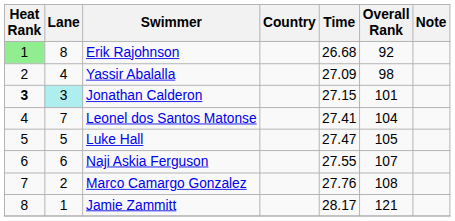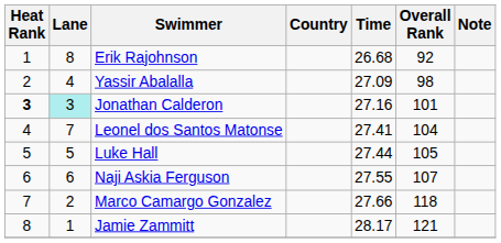 <table class="wikitable" style="text-align:center">
 <tr>
 <th>Heat <br>Rank</th>
 <th>Lane</th>
 <th>Swimmer</th>
 <th>Country</th>
 <th>Time</th>
 <th>Overall<br>Rank</th>
 <th>Note</th>
 </tr>
 <tr>
-<td style="background: lightgreen;">1</td>
+<td>1</td>
 <td>8</td>
 <td align=left><a href='#'>Erik Rajohnson</a></td>
 <td align=left></td>
 <td>26.68</td>
 <td>92</td>
 <td></td>
 </tr>
 <tr>
 <td>2</td>
 <td>4</td>
 <td align=left><a href='#'>Yassir Abalalla</a></td>
 <td align=left></td>
 <td>27.09</td>
 <td>98</td>
 <td></td>
 </tr>
 <tr>
 <td><strong>3</strong></td>
 <td style="background: paleturquoise;">3</td>
 <td align=left><a href='#'>Jonathan Calderon</a></td>
 <td align=left></td>
-<td>27.15</td>
+<td>27.16</td>
 <td>101</td>
 <td></td>
 </tr>
 <tr>
 <td>4</td>
 <td>7</td>
 <td align=left><a href='#'>Leonel dos Santos Matonse</a></td>
 <td align=left></td>
 <td>27.41</td>
 <td>104</td>
 <td></td>
 </tr>
 <tr>
 <td>5</td>
 <td>5</td>
 <td align=left><a href='#'>Luke Hall</a></td>
 <td align=left></td>
-<td align=left>27.47</td>
+<td align=left>27.44</td>
 <td>105</td>
 <td></td>
 </tr>
 <tr>
 <td>6</td>
 <td>6</td>
 <td align=left><a href='#'>Naji Askia Ferguson</a></td>
 <td align=left></td>
 <td>27.55</td>
 <td>107</td>
 <td></td>
 </tr>
 <tr>
 <td>7</td>
 <td>2</td>
 <td align=left><a href='#'>Marco Camargo Gonzalez</a></td>
 <td align=left></td>
-<td>27.76</td>
-<td>108</td>
+<td>27.66</td>
+<td>118</td>
 <td></td>
 </tr>
 <tr>
 <td>8</td>
 <td>1</td>
 <td align=left><a href='#'>Jamie Zammitt</a></td>
 <td align=left></td>
 <td>28.17</td>
 <td>121</td>
 <td></td>
 </tr>
 <tr>
 </tr>
 </table>
